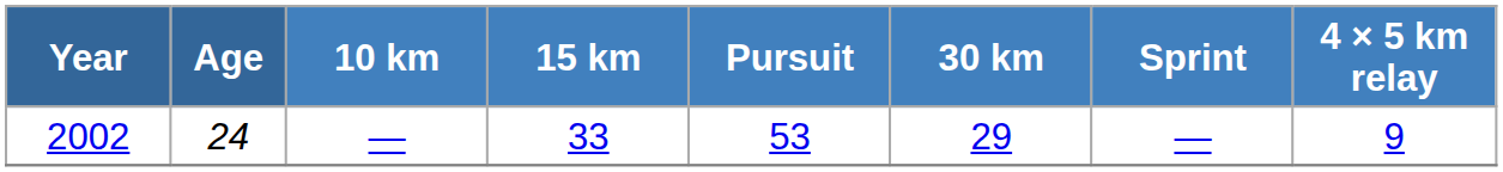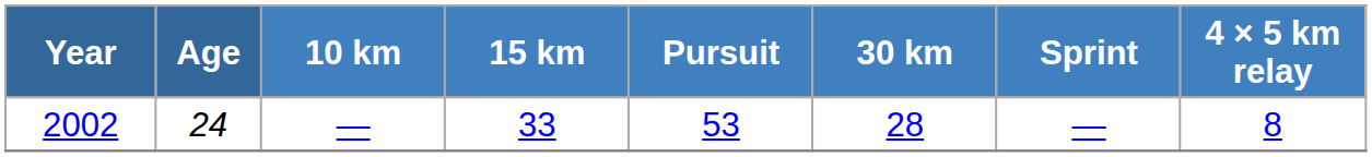 <table class="wikitable" style="font-size:95%; text-align:center; border:grey solid 1px; border-collapse:collapse; background:#ffffff;">
 <tr>
 <th style="background-color:#369; color:white; width:60px;"> Year </th>
 <th style="background-color:#369; color:white; width:40px;"> Age </th>
 <th style="background-color:#4180be; color:white; width:75px;"> 10 km </th>
 <th style="background-color:#4180be; color:white; width:75px;"> 15 km </th>
 <th style="background-color:#4180be; color:white; width:75px;"> Pursuit </th>
 <th style="background-color:#4180be; color:white; width:75px;"> 30 km </th>
 <th style="background-color:#4180be; color:white; width:75px;"> Sprint </th>
 <th style="background-color:#4180be; color:white; width:75px;"> 4 × 5 km <br> relay </th>
 </tr>
 <tr>
 <td><a href='#'>2002</a></td>
 <td><em>24</em></td>
 <td><a href='#'>—</a></td>
 <td><a href='#'>33</a></td>
 <td><a href='#'>53</a></td>
-<td><a href='#'>29</a></td>
+<td><a href='#'>28</a></td>
 <td><a href='#'>—</a></td>
-<td><a href='#'>9</a></td>
+<td><a href='#'>8</a></td>
 </tr>
 <tr>
 </tr>
 </table>
